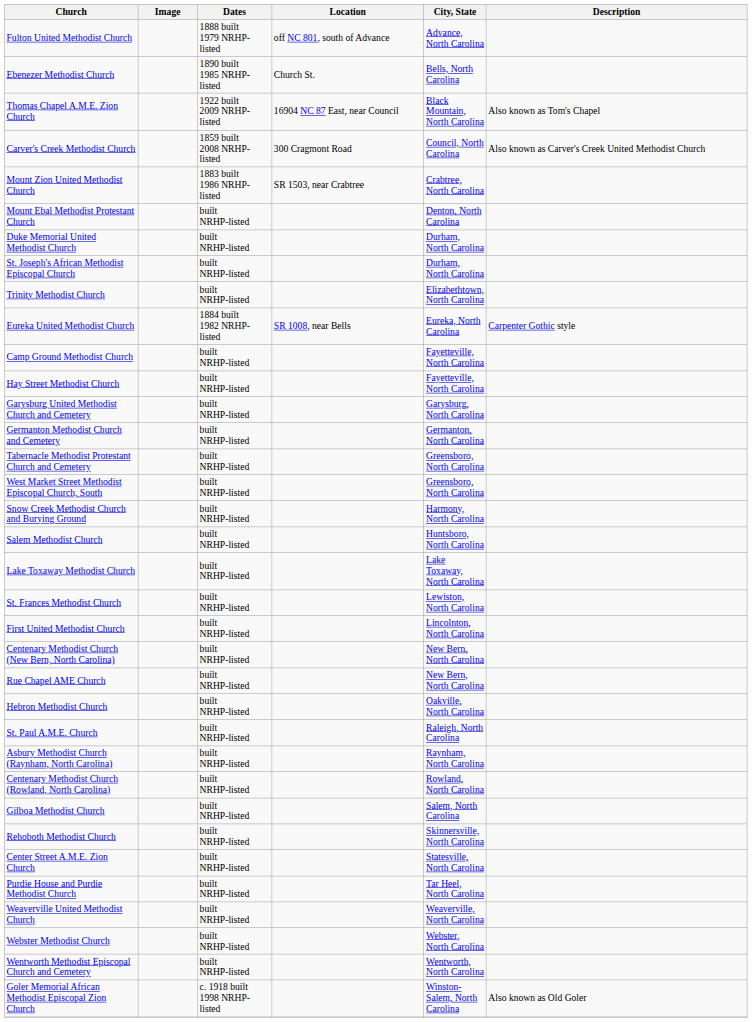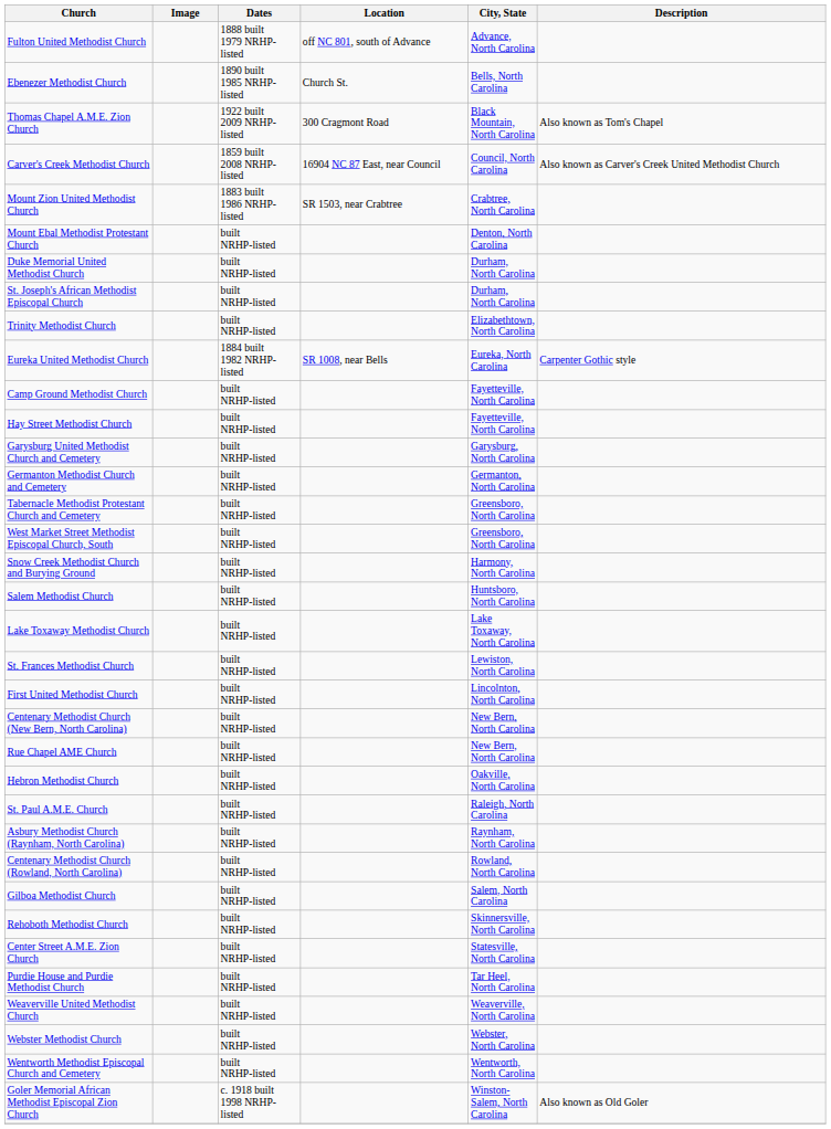 <table class="wikitable sortable" style="width:98%">
 <tr>
 <th style="width:18%;"><strong>Church</strong></th>
 <th style="width:8%;" class="unsortable"><strong>Image</strong></th>
 <th style="width:10%;"><strong>Dates</strong></th>
 <th><strong>Location</strong></th>
 <th style="width:8%;"><strong>City, State</strong></th>
 <th class="unsortable"><strong>Description</strong></th>
 </tr>
 <tr>
 <td><a href='#'>Fulton United Methodist Church</a></td>
 <td></td>
 <td>1888 built<br>1979 NRHP-listed</td>
 <td>off <a href='#'>NC 801</a>, south of Advance </td>
 <td><a href='#'>Advance, North Carolina</a></td>
 <td></td>
 </tr>
 <tr>
 <td><a href='#'>Ebenezer Methodist Church</a></td>
 <td></td>
 <td>1890 built<br>1985 NRHP-listed</td>
 <td>Church St.<small></small></td>
 <td><a href='#'>Bells, North Carolina</a></td>
 <td></td>
 </tr>
 <tr>
 <td><a href='#'>Thomas Chapel A.M.E. Zion Church</a></td>
 <td></td>
 <td>1922 built<br>2009 NRHP-listed</td>
-<td>16904 <a href='#'>NC 87</a> East, near Council</td>
+<td>300 Cragmont Road</td>
 <td><a href='#'>Black Mountain, North Carolina</a></td>
 <td>Also known as Tom's Chapel</td>
 </tr>
 <tr ->
 <td><a href='#'>Carver's Creek Methodist Church</a></td>
 <td></td>
 <td>1859 built<br>2008 NRHP-listed</td>
-<td>300 Cragmont Road</td>
+<td>16904 <a href='#'>NC 87</a> East, near Council</td>
 <td><a href='#'>Council, North Carolina</a></td>
 <td>Also known as Carver's Creek United Methodist Church</td>
 </tr>
 <tr>
 <td><a href='#'>Mount Zion United Methodist Church</a></td>
 <td></td>
 <td>1883 built<br>1986 NRHP-listed</td>
 <td>SR 1503, near Crabtree</td>
 <td><a href='#'>Crabtree, North Carolina</a></td>
 <td></td>
 </tr>
 <tr>
 <td><a href='#'>Mount Ebal Methodist Protestant Church</a></td>
 <td></td>
 <td>built<br> NRHP-listed</td>
 <td></td>
 <td><a href='#'>Denton, North Carolina</a></td>
 <td></td>
 </tr>
 <tr>
 <td><a href='#'>Duke Memorial United Methodist Church</a></td>
 <td></td>
 <td>built<br> NRHP-listed</td>
 <td></td>
 <td><a href='#'>Durham, North Carolina</a></td>
 <td></td>
 </tr>
 <tr>
 <td><a href='#'>St. Joseph's African Methodist Episcopal Church</a></td>
 <td></td>
 <td>built<br> NRHP-listed</td>
 <td></td>
 <td><a href='#'>Durham, North Carolina</a></td>
 <td></td>
 </tr>
 <tr>
 <td><a href='#'>Trinity Methodist Church</a></td>
 <td></td>
 <td>built<br> NRHP-listed</td>
 <td></td>
 <td><a href='#'>Elizabethtown, North Carolina</a></td>
 <td></td>
 </tr>
 <tr>
 <td><a href='#'>Eureka United Methodist Church</a></td>
 <td></td>
 <td>1884 built<br>1982 NRHP-listed</td>
 <td><a href='#'>SR 1008</a>, near Bells</td>
 <td><a href='#'>Eureka, North Carolina</a></td>
 <td><a href='#'>Carpenter Gothic</a> style</td>
 </tr>
 <tr>
 <td><a href='#'>Camp Ground Methodist Church</a></td>
 <td></td>
 <td>built<br> NRHP-listed</td>
 <td></td>
 <td><a href='#'>Fayetteville, North Carolina</a></td>
 <td></td>
 </tr>
 <tr>
 <td><a href='#'>Hay Street Methodist Church</a></td>
 <td></td>
 <td>built<br> NRHP-listed</td>
 <td></td>
 <td><a href='#'>Fayetteville, North Carolina</a></td>
 <td></td>
 </tr>
 <tr>
 <td><a href='#'>Garysburg United Methodist Church and Cemetery</a></td>
 <td></td>
 <td>built<br> NRHP-listed</td>
 <td></td>
 <td><a href='#'>Garysburg, North Carolina</a></td>
 <td></td>
 </tr>
 <tr>
 <td><a href='#'>Germanton Methodist Church and Cemetery</a></td>
 <td></td>
 <td>built<br> NRHP-listed</td>
 <td></td>
 <td><a href='#'>Germanton, North Carolina</a></td>
 <td></td>
 </tr>
 <tr>
 <td><a href='#'>Tabernacle Methodist Protestant Church and Cemetery</a></td>
 <td></td>
 <td>built<br> NRHP-listed</td>
 <td></td>
 <td><a href='#'>Greensboro, North Carolina</a></td>
 <td></td>
 </tr>
 <tr>
 <td><a href='#'>West Market Street Methodist Episcopal Church, South</a></td>
 <td></td>
 <td>built<br> NRHP-listed</td>
 <td></td>
 <td><a href='#'>Greensboro, North Carolina</a></td>
 <td></td>
 </tr>
 <tr>
 <td><a href='#'>Snow Creek Methodist Church and Burying Ground</a></td>
 <td></td>
 <td>built<br> NRHP-listed</td>
 <td></td>
 <td><a href='#'>Harmony, North Carolina</a></td>
 <td></td>
 </tr>
 <tr>
 <td><a href='#'>Salem Methodist Church</a></td>
 <td></td>
 <td>built<br> NRHP-listed</td>
 <td></td>
 <td><a href='#'>Huntsboro, North Carolina</a></td>
 <td></td>
 </tr>
 <tr>
 <td><a href='#'>Lake Toxaway Methodist Church</a></td>
 <td></td>
 <td>built<br> NRHP-listed</td>
 <td></td>
 <td><a href='#'>Lake Toxaway, North Carolina</a></td>
 <td></td>
 </tr>
 <tr>
 <td><a href='#'>St. Frances Methodist Church</a></td>
 <td></td>
 <td>built<br> NRHP-listed</td>
 <td></td>
 <td><a href='#'>Lewiston, North Carolina</a></td>
 <td></td>
 </tr>
 <tr>
 <td><a href='#'>First United Methodist Church</a></td>
 <td></td>
 <td>built<br> NRHP-listed</td>
 <td></td>
 <td><a href='#'>Lincolnton, North Carolina</a></td>
 <td></td>
 </tr>
 <tr>
 <td><a href='#'>Centenary Methodist Church (New Bern, North Carolina)</a></td>
 <td></td>
 <td>built<br> NRHP-listed</td>
 <td></td>
 <td><a href='#'>New Bern, North Carolina</a></td>
 <td></td>
 </tr>
 <tr>
 <td><a href='#'>Rue Chapel AME Church</a></td>
 <td></td>
 <td>built<br> NRHP-listed</td>
 <td></td>
 <td><a href='#'>New Bern, North Carolina</a></td>
 <td></td>
 </tr>
 <tr ->
 <td><a href='#'>Hebron Methodist Church</a></td>
 <td></td>
 <td>built<br> NRHP-listed</td>
 <td></td>
 <td><a href='#'>Oakville, North Carolina</a></td>
 <td></td>
 </tr>
 <tr>
 <td><a href='#'>St. Paul A.M.E. Church</a></td>
 <td></td>
 <td>built<br> NRHP-listed</td>
 <td></td>
 <td><a href='#'>Raleigh, North Carolina</a></td>
 <td></td>
 </tr>
 <tr ->
 <td><a href='#'>Asbury Methodist Church (Raynham, North Carolina)</a></td>
 <td></td>
 <td>built<br> NRHP-listed</td>
 <td></td>
 <td><a href='#'>Raynham, North Carolina</a></td>
 <td></td>
 </tr>
 <tr>
 <td><a href='#'>Centenary Methodist Church (Rowland, North Carolina)</a></td>
 <td></td>
 <td>built<br> NRHP-listed</td>
 <td></td>
 <td><a href='#'>Rowland, North Carolina</a></td>
 <td></td>
 </tr>
 <tr>
 <td><a href='#'>Gilboa Methodist Church</a></td>
 <td></td>
 <td>built<br> NRHP-listed</td>
 <td></td>
 <td><a href='#'>Salem, North Carolina</a></td>
 <td></td>
 </tr>
 <tr>
 <td><a href='#'>Rehoboth Methodist Church</a></td>
 <td></td>
 <td>built<br> NRHP-listed</td>
 <td></td>
 <td><a href='#'>Skinnersville, North Carolina</a></td>
 <td></td>
 </tr>
 <tr>
 <td><a href='#'>Center Street A.M.E. Zion Church</a></td>
 <td></td>
 <td>built<br> NRHP-listed</td>
 <td></td>
 <td><a href='#'>Statesville, North Carolina</a></td>
 <td></td>
 </tr>
 <tr ->
 <td><a href='#'>Purdie House and Purdie Methodist Church</a></td>
 <td></td>
 <td>built<br> NRHP-listed</td>
 <td></td>
 <td><a href='#'>Tar Heel, North Carolina</a></td>
 <td></td>
 </tr>
 <tr>
 <td><a href='#'>Weaverville United Methodist Church</a></td>
 <td></td>
 <td>built<br> NRHP-listed</td>
 <td></td>
 <td><a href='#'>Weaverville, North Carolina</a></td>
 <td></td>
 </tr>
 <tr>
 <td><a href='#'>Webster Methodist Church</a></td>
 <td></td>
 <td>built<br> NRHP-listed</td>
 <td></td>
 <td><a href='#'>Webster, North Carolina</a></td>
 <td></td>
 </tr>
 <tr>
 <td><a href='#'>Wentworth Methodist Episcopal Church and Cemetery</a></td>
 <td></td>
 <td>built<br> NRHP-listed</td>
 <td></td>
 <td><a href='#'>Wentworth, North Carolina</a></td>
 <td></td>
 </tr>
 <tr>
 <td><a href='#'>Goler Memorial African Methodist Episcopal Zion Church</a></td>
 <td></td>
 <td>c. 1918 built<br>1998 NRHP-listed</td>
 <td></td>
 <td><a href='#'>Winston-Salem, North Carolina</a></td>
 <td>Also known as Old Goler</td>
 </tr>
 <tr>
 </tr>
 </table>
